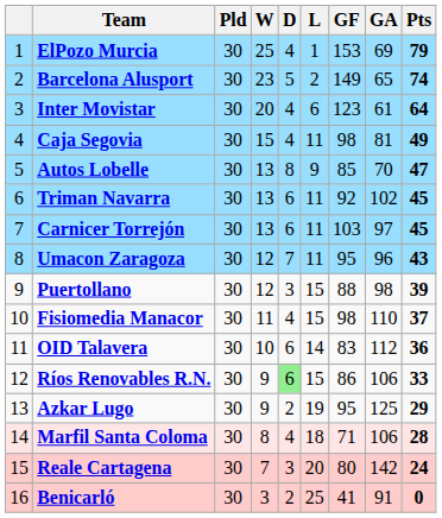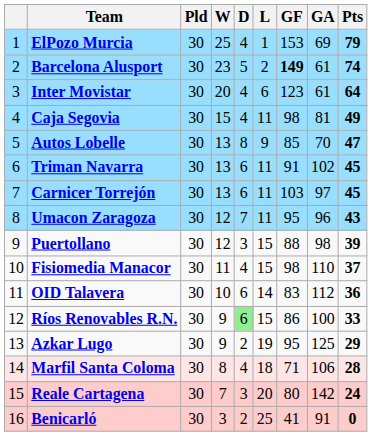 <table class="wikitable sortable" style="text-align: center;">
 <tr>
 <th align="center"></th>
 <th align="center">Team</th>
 <th align="center">Pld</th>
 <th align="center">W</th>
 <th align="center">D</th>
 <th align="center">L</th>
 <th align="center">GF</th>
 <th align="center">GA</th>
 <th align="center">Pts</th>
 </tr>
 <tr style="background:#97DEFF;">
 <td>1</td>
 <td align=left><strong><a href='#'>ElPozo Murcia</a></strong></td>
 <td>30</td>
 <td>25</td>
 <td>4</td>
 <td>1</td>
 <td>153</td>
 <td>69</td>
 <td><strong>79</strong></td>
 </tr>
 <tr ! style="background:#97DEFF;">
 <td>2</td>
 <td align=left><strong><a href='#'>Barcelona Alusport</a></strong></td>
 <td>30</td>
 <td>23</td>
 <td>5</td>
 <td>2</td>
-<td>149</td>
-<td>65</td>
+<td><strong>149</strong></td>
+<td>61</td>
 <td><strong>74</strong></td>
 </tr>
 <tr ! style="background:#97DEFF;">
 <td>3</td>
 <td align=left><strong><a href='#'>Inter Movistar</a></strong></td>
 <td>30</td>
 <td>20</td>
 <td>4</td>
 <td>6</td>
 <td>123</td>
 <td>61</td>
 <td><strong>64</strong></td>
 </tr>
 <tr ! style="background:#97DEFF;">
 <td>4</td>
 <td align=left><strong><a href='#'>Caja Segovia</a></strong></td>
 <td>30</td>
 <td>15</td>
 <td>4</td>
 <td>11</td>
 <td>98</td>
 <td>81</td>
 <td><strong>49</strong></td>
 </tr>
 <tr ! style="background:#97DEFF;">
 <td>5</td>
 <td align=left><strong><a href='#'>Autos Lobelle</a></strong></td>
 <td>30</td>
 <td>13</td>
 <td>8</td>
 <td>9</td>
 <td>85</td>
 <td>70</td>
 <td><strong>47</strong></td>
 </tr>
 <tr ! style="background:#97DEFF;">
 <td>6</td>
 <td align=left><strong><a href='#'>Triman Navarra</a></strong></td>
 <td>30</td>
 <td>13</td>
 <td>6</td>
 <td>11</td>
-<td>92</td>
+<td>91</td>
 <td>102</td>
 <td><strong>45</strong></td>
 </tr>
 <tr ! style="background:#97DEFF;">
 <td>7</td>
 <td align=left><strong><a href='#'>Carnicer Torrejón</a></strong></td>
 <td>30</td>
 <td>13</td>
 <td>6</td>
 <td>11</td>
 <td>103</td>
 <td>97</td>
 <td><strong>45</strong></td>
 </tr>
 <tr ! style="background:#97DEFF;">
 <td>8</td>
 <td align=left><strong><a href='#'>Umacon Zaragoza</a></strong></td>
 <td>30</td>
 <td>12</td>
 <td>7</td>
 <td>11</td>
 <td>95</td>
 <td>96</td>
 <td><strong>43</strong></td>
 </tr>
 <tr>
 <td>9</td>
 <td align=left><strong><a href='#'>Puertollano</a></strong></td>
 <td>30</td>
 <td>12</td>
 <td>3</td>
 <td>15</td>
 <td>88</td>
 <td>98</td>
 <td><strong>39</strong></td>
 </tr>
 <tr>
 <td>10</td>
 <td align=left><strong><a href='#'>Fisiomedia Manacor</a></strong></td>
 <td>30</td>
 <td>11</td>
 <td>4</td>
 <td>15</td>
 <td>98</td>
 <td>110</td>
 <td><strong>37</strong></td>
 </tr>
 <tr>
 <td>11</td>
 <td align=left><strong><a href='#'>OID Talavera</a></strong></td>
 <td>30</td>
 <td>10</td>
 <td>6</td>
 <td>14</td>
 <td>83</td>
 <td>112</td>
 <td><strong>36</strong></td>
 </tr>
 <tr>
 <td>12</td>
 <td align=left><strong><a href='#'>Ríos Renovables R.N.</a></strong></td>
 <td>30</td>
 <td>9</td>
 <td style="background: lightgreen;">6</td>
 <td>15</td>
 <td>86</td>
-<td>106</td>
+<td>100</td>
 <td><strong>33</strong></td>
 </tr>
 <tr>
 <td>13</td>
 <td align=left><strong><a href='#'>Azkar Lugo</a></strong></td>
 <td>30</td>
 <td>9</td>
 <td>2</td>
 <td>19</td>
 <td>95</td>
 <td>125</td>
 <td><strong>29</strong></td>
 </tr>
 <tr ! style="background:#FFE6E6;">
 <td>14</td>
 <td align=left><strong><a href='#'>Marfil Santa Coloma</a></strong></td>
 <td>30</td>
 <td>8</td>
 <td>4</td>
 <td>18</td>
 <td>71</td>
 <td>106</td>
 <td><strong>28</strong></td>
 </tr>
 <tr ! style="background:#FFCCCC;">
 <td>15</td>
 <td align=left><strong><a href='#'>Reale Cartagena</a></strong></td>
 <td>30</td>
 <td>7</td>
 <td>3</td>
 <td>20</td>
 <td>80</td>
 <td>142</td>
 <td><strong>24</strong></td>
 </tr>
 <tr ! style="background:#FFCCCC;">
 <td>16</td>
 <td align=left><strong><a href='#'>Benicarló</a></strong></td>
 <td>30</td>
 <td>3</td>
 <td>2</td>
 <td>25</td>
 <td>41</td>
 <td>91</td>
 <td><strong>0</strong></td>
 </tr>
 </table>
